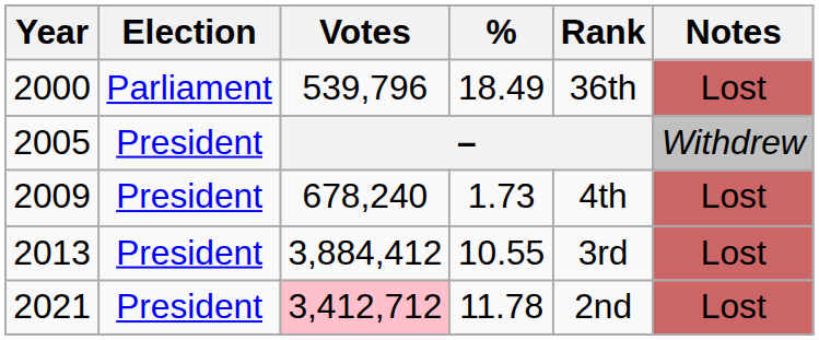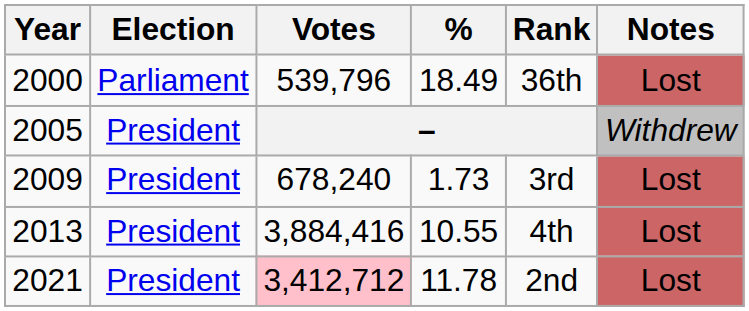 <table class="wikitable" style="text-align:center;">
 <tr>
 <th>Year</th>
 <th>Election</th>
 <th>Votes</th>
 <th>%</th>
 <th>Rank</th>
 <th>Notes</th>
 </tr>
 <tr>
 <td>2000</td>
 <td><a href='#'>Parliament</a></td>
 <td>539,796</td>
 <td>18.49</td>
 <td>36th</td>
 <td style="background-color:#C66">Lost</td>
 </tr>
 <tr>
 <td>2005</td>
 <td><a href='#'>President</a></td>
 <th colspan="3">–</th>
 <td style="background-color:#C0C0C0"><em>Withdrew</em></td>
 </tr>
 <tr>
 <td>2009</td>
 <td><a href='#'>President</a></td>
 <td>678,240</td>
 <td>1.73</td>
-<td>4th</td>
+<td>3rd</td>
 <td style="background-color:#C66">Lost</td>
 </tr>
 <tr>
 <td>2013</td>
 <td><a href='#'>President</a></td>
-<td> 3,884,412</td>
+<td> 3,884,416</td>
 <td> 10.55</td>
-<td>3rd</td>
+<td>4th</td>
 <td style="background-color:#C66">Lost</td>
 </tr>
 <tr>
 <td>2021</td>
 <td><a href='#'>President</a></td>
 <td style="background: pink;"> 3,412,712</td>
 <td> 11.78</td>
 <td>2nd</td>
 <td style="background-color:#C66">Lost</td>
 </tr>
 </table>
